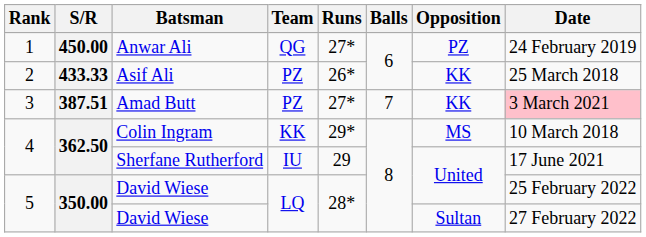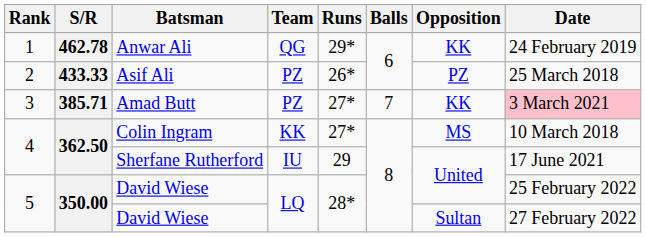 <table class="wikitable" style="text-align:center;">
 <tr>
 <th>Rank</th>
 <th>S/R</th>
 <th>Batsman</th>
 <th>Team</th>
 <th>Runs</th>
 <th>Balls</th>
 <th>Opposition</th>
 <th>Date</th>
 </tr>
 <tr>
 <td>1</td>
-<th>450.00</th>
+<th>462.78</th>
 <td style="text-align:left"><a href='#'>Anwar Ali</a></td>
 <td><a href='#'>QG</a></td>
-<td>27*</td>
+<td>29*</td>
 <td rowspan=2>6</td>
-<td><a href='#'>PZ</a></td>
+<td><a href='#'>KK</a></td>
 <td style="text-align:left">24 February 2019</td>
 </tr>
 <tr>
 <td>2</td>
 <th>433.33</th>
 <td style="text-align:left"><a href='#'>Asif Ali</a></td>
 <td><a href='#'>PZ</a></td>
 <td>26*</td>
-<td><a href='#'>KK</a></td>
+<td><a href='#'>PZ</a></td>
 <td style="text-align:left">25 March 2018</td>
 </tr>
 <tr>
 <td>3</td>
-<th>387.51</th>
+<th>385.71</th>
 <td style="text-align:left"><a href='#'>Amad Butt</a></td>
 <td><a href='#'>PZ</a></td>
 <td>27*</td>
 <td>7</td>
 <td><a href='#'>KK</a></td>
 <td style="background: pink; text-align:left">3 March 2021</td>
 </tr>
 <tr>
 <td rowspan=2>4</td>
 <th rowspan=2>362.50</th>
 <td style="text-align:left"><a href='#'>Colin Ingram</a></td>
 <td><a href='#'>KK</a></td>
-<td>29*</td>
+<td>27*</td>
 <td rowspan=4>8</td>
 <td><a href='#'>MS</a></td>
 <td style="text-align:left">10 March 2018</td>
 </tr>
 <tr>
 <td><a href='#'>Sherfane Rutherford</a></td>
 <td><a href='#'>IU</a></td>
 <td>29</td>
 <td rowspan=2><a href='#'>United</a></td>
 <td style="text-align:left">17 June 2021</td>
 </tr>
 <tr>
 <td rowspan=2>5</td>
 <th rowspan=2>350.00</th>
 <td style="text-align:left"><a href='#'>David Wiese</a></td>
 <td rowspan=2><a href='#'>LQ</a></td>
 <td rowspan=2>28*</td>
 <td style="text-align:left">25 February 2022</td>
 </tr>
 <tr>
 <td style="text-align:left"><a href='#'>David Wiese</a></td>
 <td><a href='#'>Sultan</a></td>
 <td style="text-align:left">27 February 2022</td>
 </tr>
 </table>
